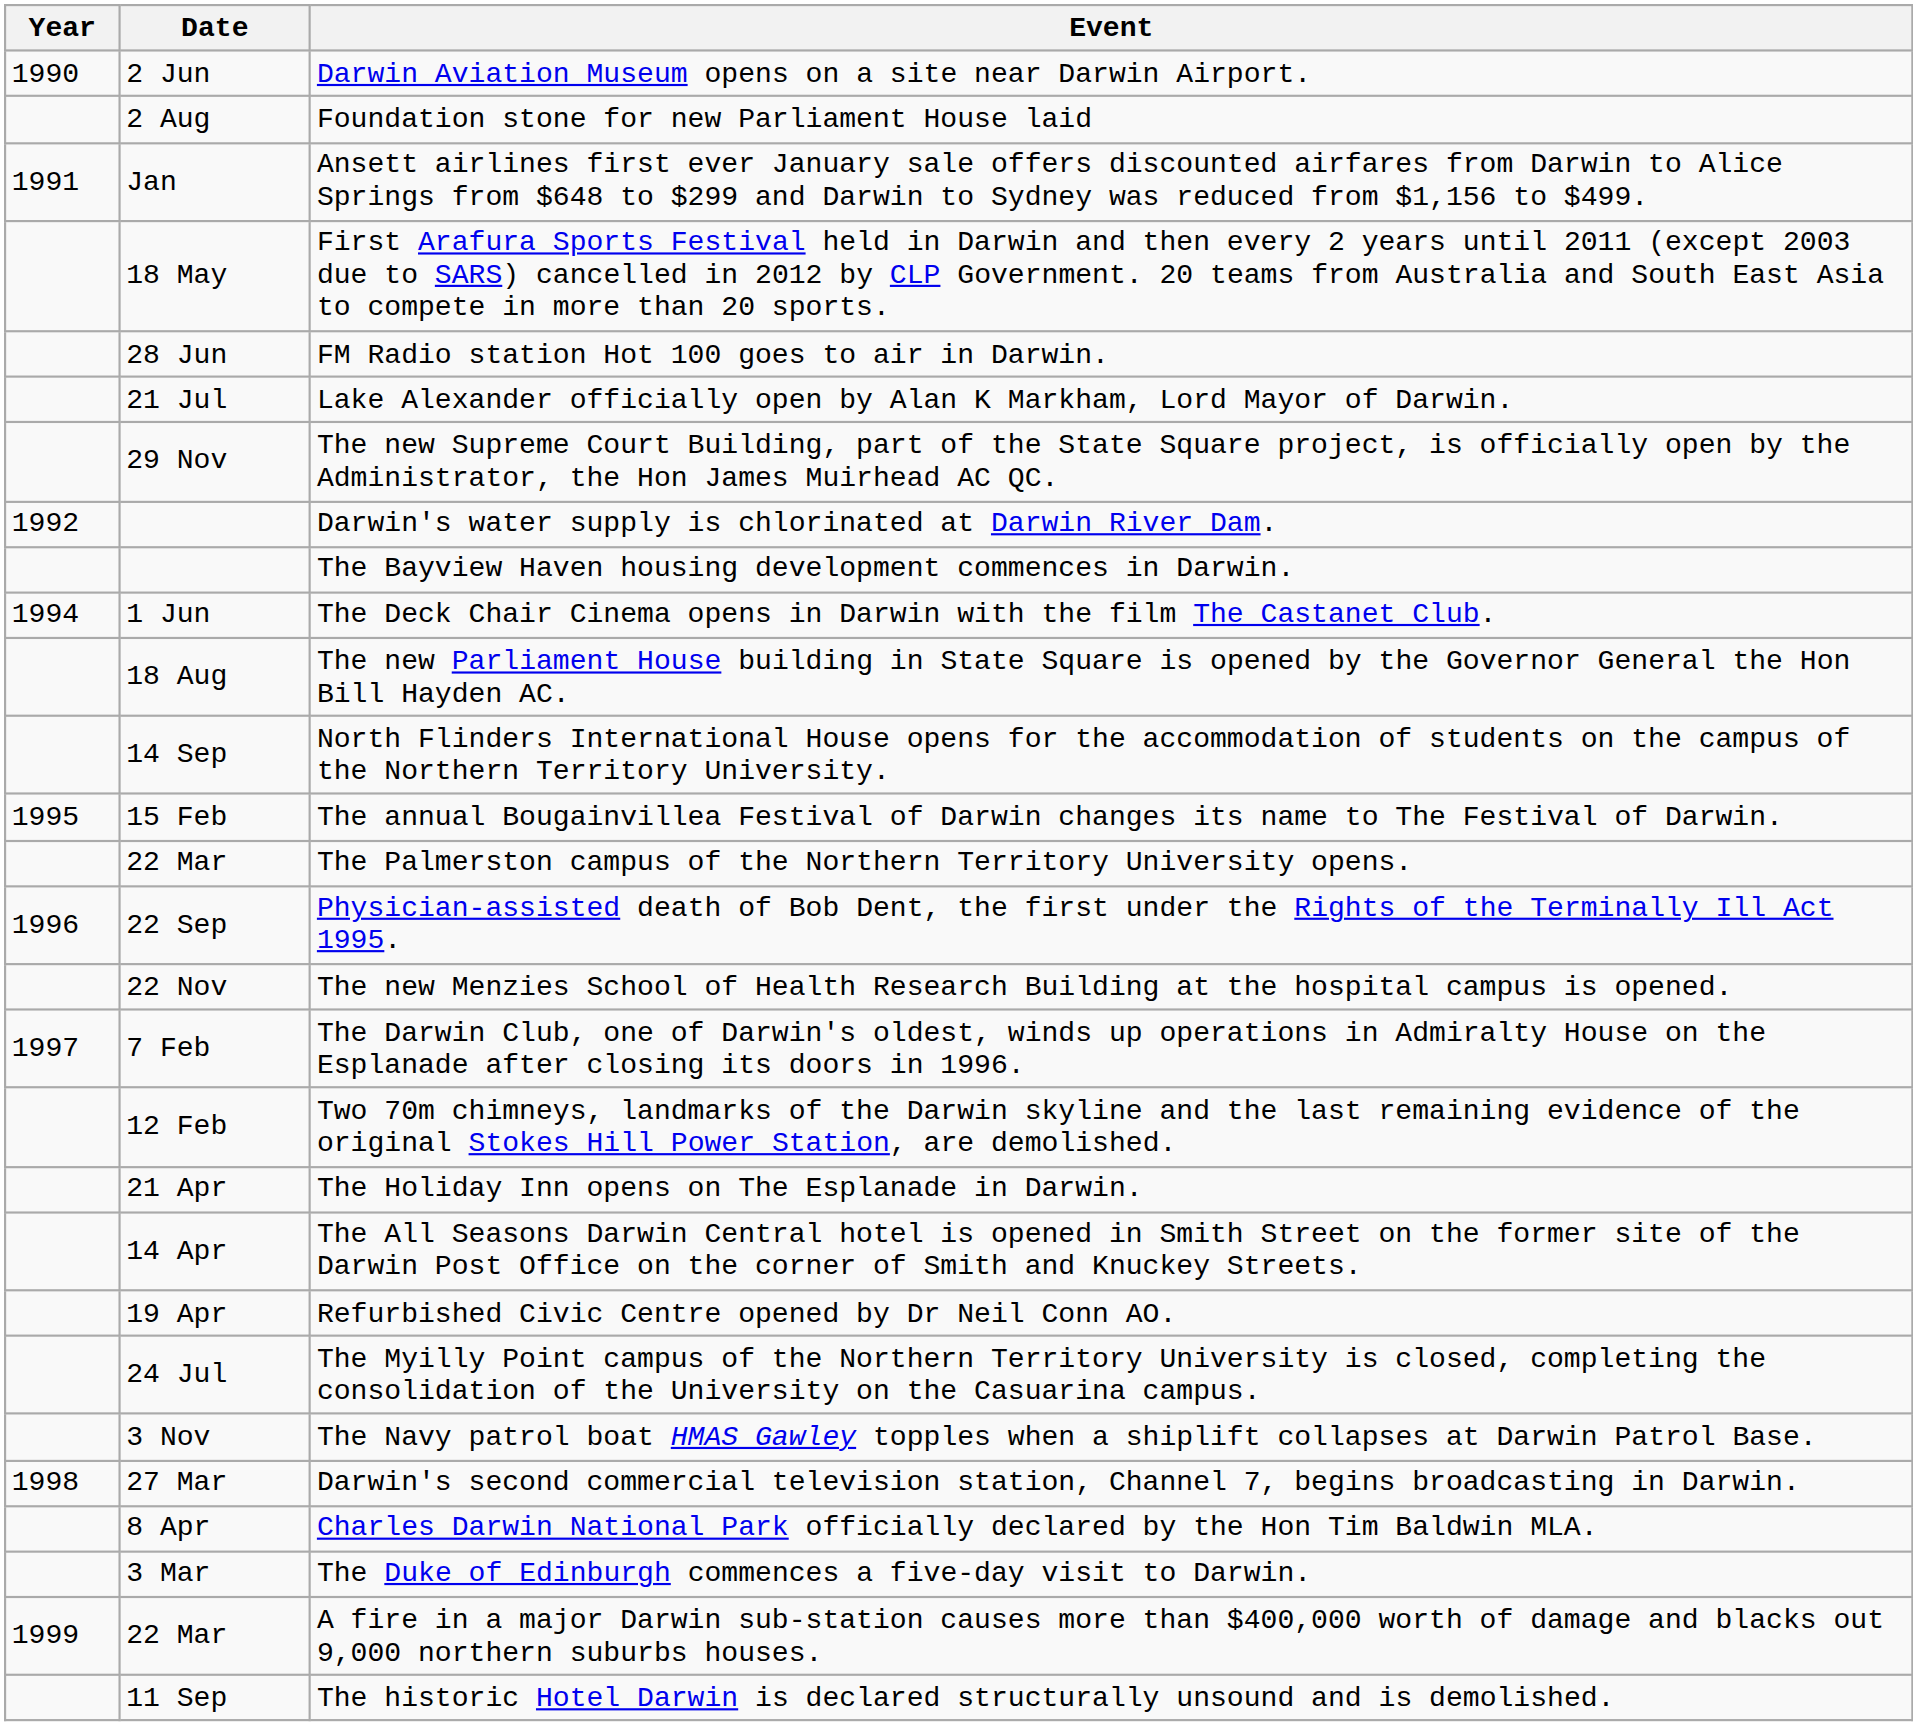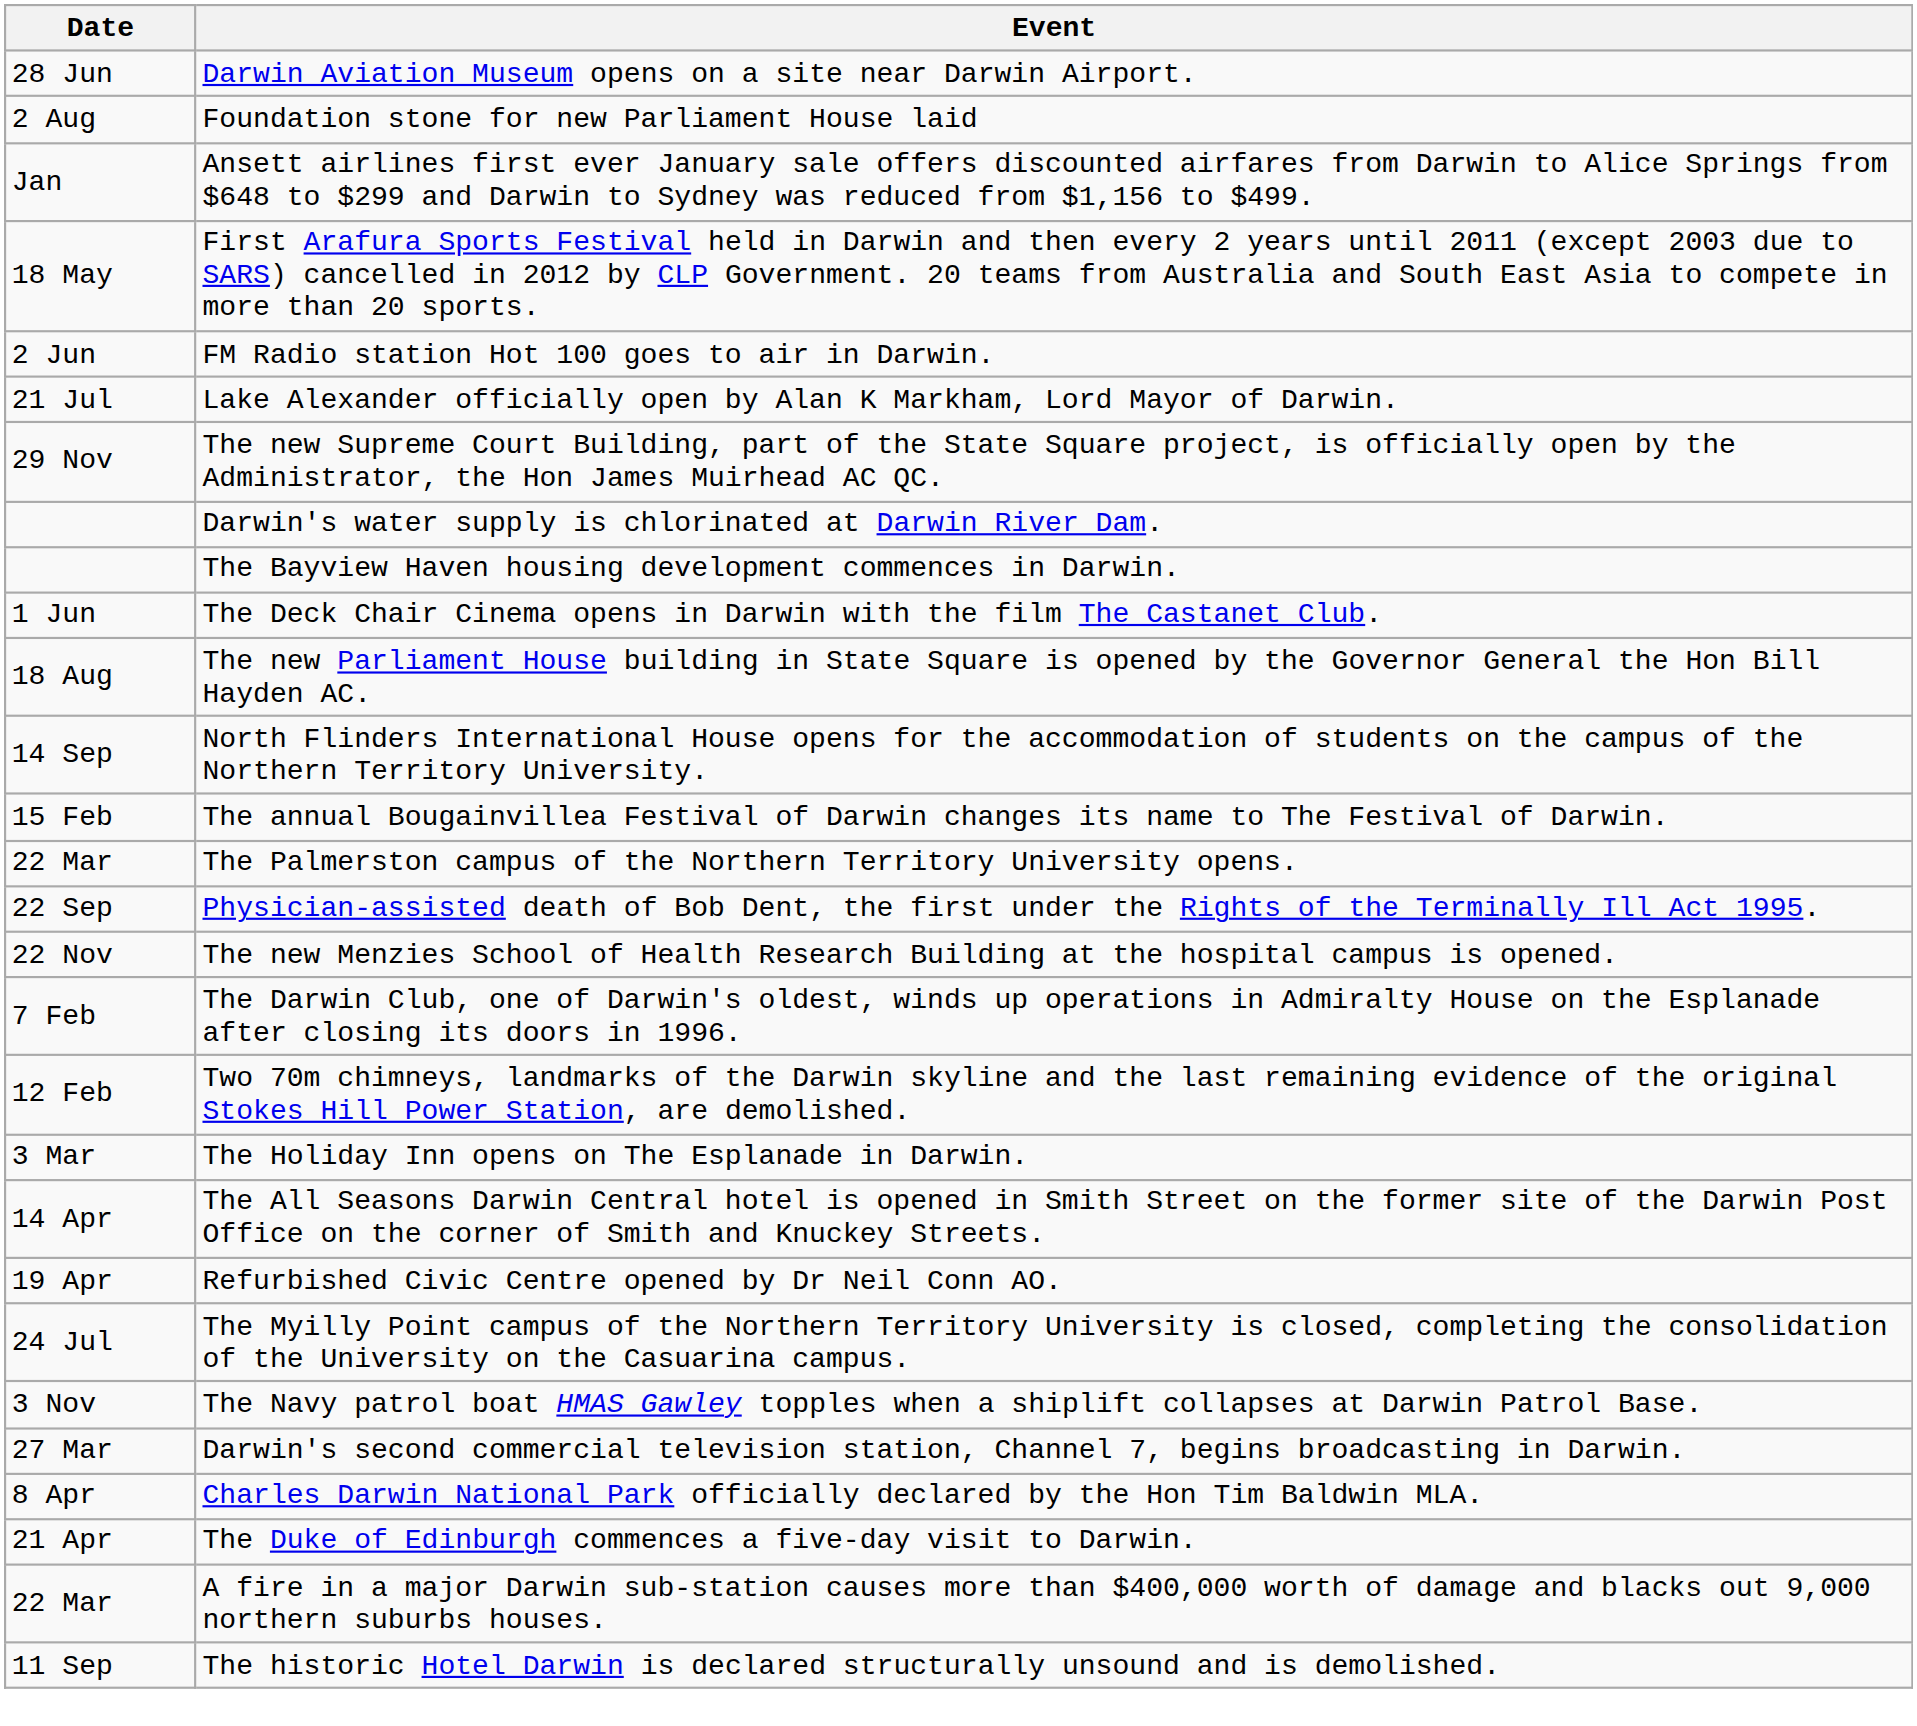 <table class="wikitable" style="width:100%">
 <tr>
-<th style="width:6%">Year</th>
 <th style="width:10%">Date</th>
 <th>Event</th>
 </tr>
 <tr>
-<td>1990</td>
-<td>2 Jun</td>
+<td>28 Jun</td>
 <td><a href='#'>Darwin Aviation Museum</a> opens on a site near Darwin Airport.</td>
 </tr>
 <tr>
-<td></td>
 <td>2 Aug</td>
 <td>Foundation stone for new Parliament House laid</td>
 </tr>
 <tr>
-<td>1991</td>
 <td>Jan</td>
 <td>Ansett airlines first ever January sale offers discounted airfares from Darwin to Alice Springs from $648 to $299 and Darwin to Sydney was reduced from $1,156 to $499.</td>
 </tr>
 <tr>
-<td></td>
 <td>18 May</td>
 <td>First <a href='#'>Arafura Sports Festival</a> held in Darwin and then every 2 years until 2011 (except 2003 due to <a href='#'>SARS</a>) cancelled in 2012 by <a href='#'>CLP</a> Government. 20 teams from Australia and South East Asia to compete in more than 20 sports.</td>
 </tr>
 <tr>
-<td></td>
-<td>28 Jun</td>
+<td>2 Jun</td>
 <td>FM Radio station Hot 100 goes to air in Darwin.</td>
 </tr>
 <tr>
-<td></td>
 <td>21 Jul</td>
 <td>Lake Alexander officially open by Alan K Markham, Lord Mayor of Darwin.</td>
 </tr>
 <tr>
-<td></td>
 <td>29 Nov</td>
 <td>The new Supreme Court Building, part of the State Square project, is officially open by the Administrator, the Hon James Muirhead AC QC.</td>
 </tr>
 <tr>
-<td>1992</td>
 <td></td>
 <td>Darwin's water supply is chlorinated at <a href='#'>Darwin River Dam</a>.</td>
 </tr>
 <tr>
 <td></td>
-<td></td>
 <td>The Bayview Haven housing development commences in Darwin.</td>
 </tr>
 <tr>
-<td>1994</td>
 <td>1 Jun</td>
 <td>The Deck Chair Cinema opens in Darwin with the film <a href='#'>The Castanet Club</a>.</td>
 </tr>
 <tr>
-<td></td>
 <td>18 Aug</td>
 <td>The new <a href='#'>Parliament House</a> building in State Square is opened by the Governor General the Hon Bill Hayden AC.</td>
 </tr>
 <tr>
-<td></td>
 <td>14 Sep</td>
 <td>North Flinders International House opens for the accommodation of students on the campus of the Northern Territory University.</td>
 </tr>
 <tr>
-<td>1995</td>
 <td>15 Feb</td>
 <td>The annual Bougainvillea Festival of Darwin changes its name to The Festival of Darwin.</td>
 </tr>
 <tr>
-<td></td>
 <td>22 Mar</td>
 <td>The Palmerston campus of the Northern Territory University opens.</td>
 </tr>
 <tr>
-<td>1996</td>
 <td>22 Sep</td>
 <td><a href='#'>Physician-assisted</a> death of Bob Dent, the first under the <a href='#'>Rights of the Terminally Ill Act 1995</a>.</td>
 </tr>
 <tr>
-<td></td>
 <td>22 Nov</td>
 <td>The new Menzies School of Health Research Building at the hospital campus is opened.</td>
 </tr>
 <tr>
-<td>1997</td>
 <td>7 Feb</td>
 <td>The Darwin Club, one of Darwin's oldest, winds up operations in Admiralty House on the Esplanade after closing its doors in 1996.</td>
 </tr>
 <tr>
-<td></td>
 <td>12 Feb</td>
 <td>Two 70m  chimneys, landmarks of the Darwin skyline and the last remaining evidence of the original <a href='#'>Stokes Hill Power Station</a>, are demolished.</td>
 </tr>
 <tr>
-<td></td>
-<td>21 Apr</td>
+<td>3 Mar</td>
 <td>The Holiday Inn opens on The Esplanade in Darwin.</td>
 </tr>
 <tr>
-<td></td>
 <td>14 Apr</td>
 <td>The All Seasons Darwin Central hotel is opened in Smith Street on the former site of the Darwin Post Office on the corner of Smith and Knuckey Streets.</td>
 </tr>
 <tr>
-<td></td>
 <td>19 Apr</td>
 <td>Refurbished Civic Centre opened by Dr Neil Conn AO.</td>
 </tr>
 <tr>
-<td></td>
 <td>24 Jul</td>
 <td>The Myilly Point campus of the Northern Territory University is closed, completing the consolidation of the University on the Casuarina campus.</td>
 </tr>
 <tr>
-<td></td>
 <td>3 Nov</td>
 <td>The Navy patrol boat <a href='#'><em>HMAS Gawley</em></a> topples when a shiplift collapses at Darwin Patrol Base.</td>
 </tr>
 <tr>
-<td>1998</td>
 <td>27 Mar</td>
 <td>Darwin's second commercial television station, Channel 7, begins broadcasting in Darwin.</td>
 </tr>
 <tr>
-<td></td>
 <td>8 Apr</td>
 <td><a href='#'>Charles Darwin National Park</a> officially declared by the Hon Tim Baldwin MLA.</td>
 </tr>
 <tr>
-<td></td>
-<td>3 Mar</td>
+<td>21 Apr</td>
 <td>The <a href='#'>Duke of Edinburgh</a> commences a five-day visit to Darwin.</td>
 </tr>
 <tr>
-<td>1999</td>
 <td>22 Mar</td>
 <td>A fire in a major Darwin sub-station causes more than $400,000 worth of damage and blacks out 9,000 northern suburbs houses.</td>
 </tr>
 <tr>
-<td></td>
 <td>11 Sep</td>
 <td>The historic <a href='#'>Hotel Darwin</a> is declared structurally unsound and is demolished.</td>
 </tr>
 </table>
